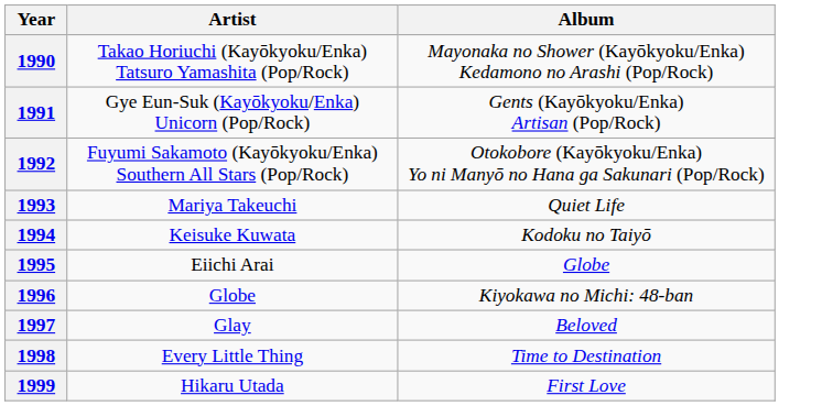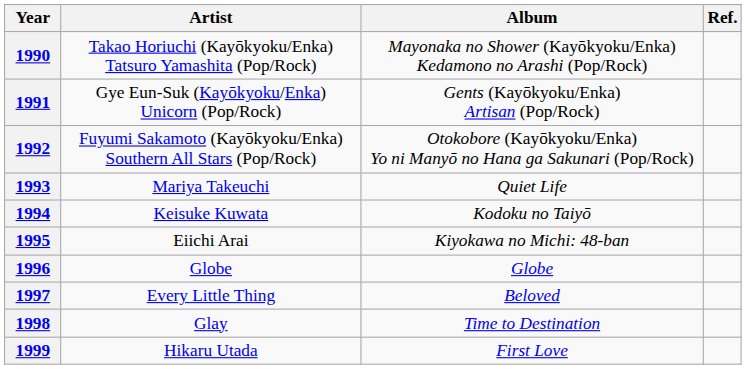 <table class="wikitable plainrowheaders" style="text-align:center">
 <tr>
 <th width="45">Year</th>
 <th width="270">Artist</th>
 <th width="310">Album</th>
+<th>Ref.</th>
 </tr>
 <tr>
 <th scope="row"><a href='#'>1990</a></th>
 <td><a href='#'>Takao Horiuchi</a> (Kayōkyoku/Enka)<br><a href='#'>Tatsuro Yamashita</a> (Pop/Rock)</td>
 <td><em>Mayonaka no Shower</em> (Kayōkyoku/Enka)<br><em>Kedamono no Arashi</em> (Pop/Rock)</td>
+<td></td>
 </tr>
 <tr>
 <th scope="row"><a href='#'>1991</a></th>
 <td>Gye Eun-Suk (<a href='#'>Kayōkyoku</a>/<a href='#'>Enka</a>)<br><a href='#'>Unicorn</a> (Pop/Rock)</td>
 <td><em>Gents</em> (Kayōkyoku/Enka)<br><a href='#'><em>Artisan</em></a> (Pop/Rock)</td>
+<td></td>
 </tr>
 <tr>
 <th scope="row"><a href='#'>1992</a></th>
 <td><a href='#'>Fuyumi Sakamoto</a> (Kayōkyoku/Enka)<br><a href='#'>Southern All Stars</a> (Pop/Rock)</td>
 <td><em>Otokobore</em> (Kayōkyoku/Enka)<br><em>Yo ni Manyō no Hana ga Sakunari</em> (Pop/Rock)</td>
+<td></td>
 </tr>
 <tr>
 <th scope="row"><a href='#'>1993</a></th>
 <td><a href='#'>Mariya Takeuchi</a></td>
 <td><em>Quiet Life</em></td>
+<td></td>
 </tr>
 <tr>
 <th scope="row"><a href='#'>1994</a></th>
 <td><a href='#'>Keisuke Kuwata</a></td>
 <td><em>Kodoku no Taiyō</em></td>
+<td></td>
 </tr>
 <tr>
 <th scope="row"><a href='#'>1995</a></th>
 <td>Eiichi Arai</td>
-<td><a href='#'><em>Globe</em></a></td>
+<td><em>Kiyokawa no Michi: 48-ban</em></td>
+<td></td>
 </tr>
 <tr>
 <th scope="row"><a href='#'>1996</a></th>
 <td><a href='#'>Globe</a></td>
-<td><em>Kiyokawa no Michi: 48-ban</em></td>
+<td><a href='#'><em>Globe</em></a></td>
+<td></td>
 </tr>
 <tr>
 <th scope="row"><a href='#'>1997</a></th>
-<td><a href='#'>Glay</a></td>
+<td><a href='#'>Every Little Thing</a></td>
 <td><a href='#'><em>Beloved</em></a></td>
+<td></td>
 </tr>
 <tr>
 <th scope="row"><a href='#'>1998</a></th>
-<td><a href='#'>Every Little Thing</a></td>
+<td><a href='#'>Glay</a></td>
 <td><em><a href='#'>Time to Destination</a></em></td>
+<td></td>
 </tr>
 <tr>
 <th scope="row"><a href='#'>1999</a></th>
 <td><a href='#'>Hikaru Utada</a></td>
 <td><a href='#'><em>First Love</em></a></td>
+<td></td>
 </tr>
 </table>
